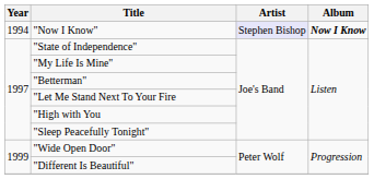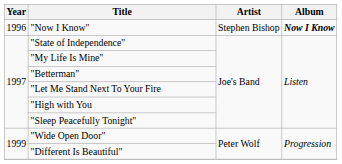 <table class="wikitable">
 <tr>
 <th>Year</th>
 <th width=300>Title</th>
 <th>Artist</th>
 <th>Album</th>
 </tr>
 <tr>
-<td>1994</td>
+<td>1996</td>
 <td>"Now I Know"</td>
-<td style="background: lavender;">Stephen Bishop</td>
+<td>Stephen Bishop</td>
 <td><strong><em>Now I Know</em></strong></td>
 </tr>
 <tr>
 <td rowspan=6>1997</td>
 <td>"State of Independence"</td>
 <td rowspan=6>Joe's Band</td>
 <td rowspan=6><em>Listen</em></td>
 </tr>
 <tr>
 <td>"My Life Is Mine"</td>
 </tr>
 <tr>
 <td>"Betterman"</td>
 </tr>
 <tr>
 <td>"Let Me Stand Next To Your Fire</td>
 </tr>
 <tr>
 <td>"High with You</td>
 </tr>
 <tr>
 <td>"Sleep Peacefully Tonight"</td>
 </tr>
 <tr>
 <td rowspan=2>1999</td>
 <td>"Wide Open Door"</td>
 <td rowspan=2>Peter Wolf</td>
 <td rowspan=2><em>Progression</em></td>
 </tr>
 <tr>
 <td>"Different Is Beautiful"</td>
 </tr>
 <tr>
 </tr>
 </table>
